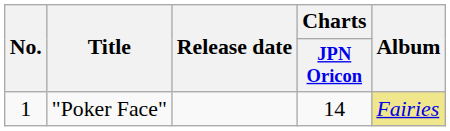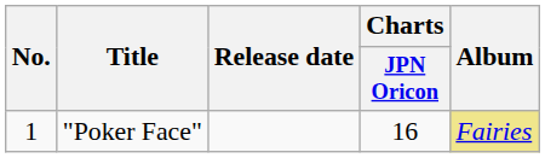 <table class="wikitable">
 <tr>
 <th rowspan="2">No.</th>
 <th rowspan="2">Title</th>
 <th rowspan="2">Release date</th>
 <th>Charts</th>
 <th rowspan="2">Album</th>
 </tr>
 <tr>
 <th style="width:3em;font-size:85%;"><a href='#'>JPN<br>Oricon</a><br></th>
 </tr>
 <tr>
 <td align="center">1</td>
 <td>"Poker Face"</td>
 <td></td>
-<td align="center">14</td>
+<td align="center">16</td>
 <td style="background: khaki;"><em><a href='#'>Fairies</a></em></td>
 </tr>
 </table>
